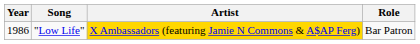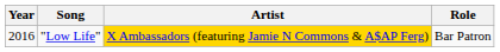 <table class="wikitable">
 <tr>
 <th>Year</th>
 <th>Song</th>
 <th>Artist</th>
 <th>Role</th>
 </tr>
 <tr>
-<td>1986</td>
+<td>2016</td>
 <td>"<a href='#'>Low Life</a>"</td>
 <td style="background: gold;"><a href='#'>X Ambassadors</a> (featuring <a href='#'>Jamie N Commons</a> & <a href='#'>A$AP Ferg</a>)</td>
 <td>Bar Patron</td>
 </tr>
 </table>
